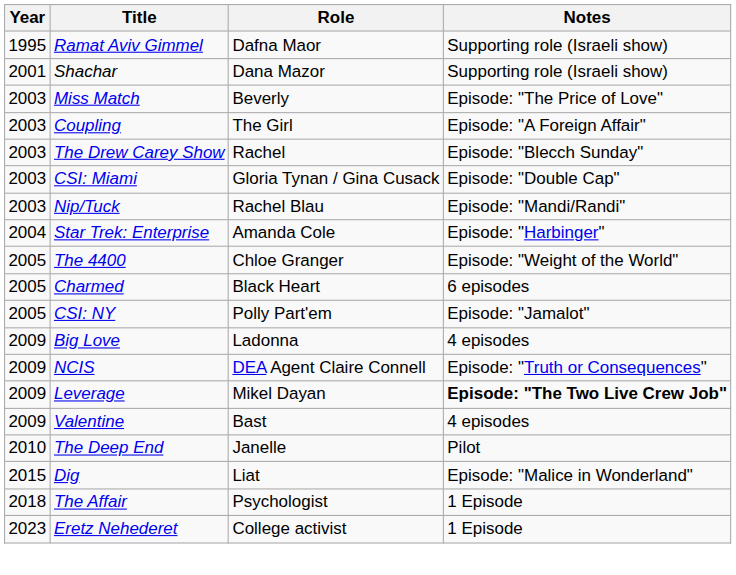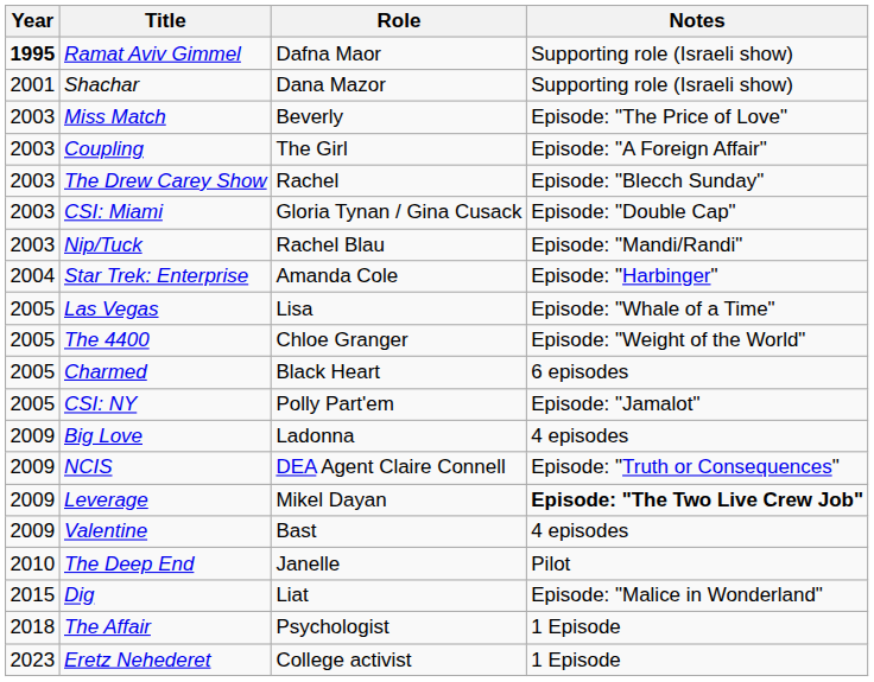 <table class="wikitable sortable">
 <tr>
 <th>Year</th>
 <th>Title</th>
 <th>Role</th>
 <th class="unsortable">Notes</th>
 </tr>
 <tr>
-<td>1995</td>
+<td><strong>1995</strong></td>
 <td><em><a href='#'>Ramat Aviv Gimmel</a></em></td>
 <td>Dafna Maor</td>
 <td>Supporting role (Israeli show)</td>
 </tr>
 <tr>
 <td>2001</td>
 <td><em>Shachar</em></td>
 <td>Dana Mazor</td>
 <td>Supporting role (Israeli show)</td>
 </tr>
 <tr>
 <td>2003</td>
 <td><em><a href='#'>Miss Match</a></em></td>
 <td>Beverly</td>
 <td>Episode: "The Price of Love"</td>
 </tr>
 <tr>
 <td>2003</td>
 <td><em><a href='#'>Coupling</a></em></td>
 <td>The Girl</td>
 <td>Episode: "A Foreign Affair"</td>
 </tr>
 <tr>
 <td>2003</td>
 <td><em><a href='#'>The Drew Carey Show</a></em></td>
 <td>Rachel</td>
 <td>Episode: "Blecch Sunday"</td>
 </tr>
 <tr>
 <td>2003</td>
 <td><em><a href='#'>CSI: Miami</a></em></td>
 <td>Gloria Tynan / Gina Cusack</td>
 <td>Episode: "Double Cap"</td>
 </tr>
 <tr>
 <td>2003</td>
 <td><em><a href='#'>Nip/Tuck</a></em></td>
 <td>Rachel Blau</td>
 <td>Episode: "Mandi/Randi"</td>
 </tr>
 <tr>
 <td>2004</td>
 <td><em><a href='#'>Star Trek: Enterprise</a></em></td>
 <td>Amanda Cole</td>
 <td>Episode: "<a href='#'>Harbinger</a>"</td>
+</tr>
+<tr>
+<td>2005</td>
+<td><em><a href='#'>Las Vegas</a></em></td>
+<td>Lisa</td>
+<td>Episode: "Whale of a Time"</td>
 </tr>
 <tr>
 <td>2005</td>
 <td><em><a href='#'>The 4400</a></em></td>
 <td>Chloe Granger</td>
 <td>Episode: "Weight of the World"</td>
 </tr>
 <tr>
 <td>2005</td>
 <td><em><a href='#'>Charmed</a></em></td>
 <td>Black Heart</td>
 <td>6 episodes</td>
 </tr>
 <tr>
 <td>2005</td>
 <td><em><a href='#'>CSI: NY</a></em></td>
 <td>Polly Part'em</td>
 <td>Episode: "Jamalot"</td>
 </tr>
 <tr>
 <td>2009</td>
 <td><em><a href='#'>Big Love</a></em></td>
 <td>Ladonna</td>
 <td>4 episodes</td>
 </tr>
 <tr>
 <td>2009</td>
 <td><em><a href='#'>NCIS</a></em></td>
 <td><a href='#'>DEA</a> Agent Claire Connell</td>
 <td>Episode: "<a href='#'>Truth or Consequences</a>"</td>
 </tr>
 <tr>
 <td>2009</td>
 <td><em><a href='#'>Leverage</a></em></td>
 <td>Mikel Dayan</td>
 <td><strong>Episode: "The Two Live Crew Job"</strong></td>
 </tr>
 <tr>
 <td>2009</td>
 <td><em><a href='#'>Valentine</a></em></td>
 <td>Bast</td>
 <td>4 episodes</td>
 </tr>
 <tr>
 <td>2010</td>
 <td><em><a href='#'>The Deep End</a></em></td>
 <td>Janelle</td>
 <td>Pilot</td>
 </tr>
 <tr>
 <td>2015</td>
 <td><em><a href='#'>Dig</a></em></td>
 <td>Liat</td>
 <td>Episode: "Malice in Wonderland"</td>
 </tr>
 <tr>
 <td>2018</td>
 <td><em><a href='#'>The Affair</a></em></td>
 <td>Psychologist</td>
 <td>1 Episode</td>
 </tr>
 <tr>
 <td>2023</td>
 <td><em><a href='#'>Eretz Nehederet</a></em></td>
 <td>College activist</td>
 <td>1 Episode</td>
 </tr>
 </table>
